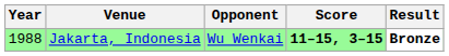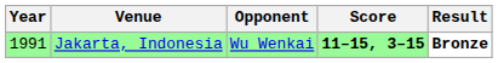 <table class="sortable wikitable" style="font-size: 90%;">
 <tr>
 <th>Year</th>
 <th>Venue</th>
 <th>Opponent</th>
 <th>Score</th>
 <th>Result</th>
 </tr>
 <tr style="background:#98FB98">
-<td align="center">1988</td>
+<td align="center">1991</td>
 <td align="left"><a href='#'>Jakarta, Indonesia</a></td>
 <td align="left"> <a href='#'>Wu Wenkai</a></td>
 <td align="left"><strong>11–15, 3–15</strong></td>
 <td style="text-align:left; background:white"> <strong>Bronze</strong></td>
 </tr>
 </table>
